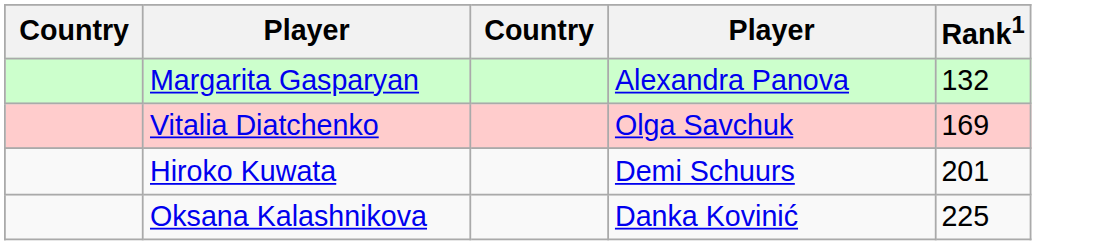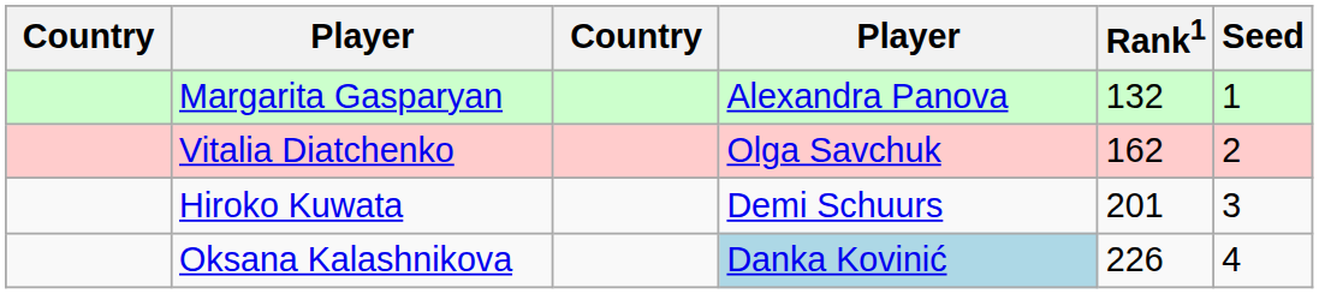 <table class="sortable wikitable">
 <tr>
 <th width="70">Country</th>
 <th width="175">Player</th>
 <th width="70">Country</th>
 <th width="175">Player</th>
 <th>Rank<sup>1</sup></th>
+<th>Seed</th>
 </tr>
 <tr style="background:#cfc;">
 <td></td>
 <td><a href='#'>Margarita Gasparyan</a></td>
 <td></td>
 <td><a href='#'>Alexandra Panova</a></td>
 <td>132</td>
+<td>1</td>
 </tr>
 <tr style="background:#fcc;">
 <td></td>
 <td><a href='#'>Vitalia Diatchenko</a></td>
 <td></td>
 <td><a href='#'>Olga Savchuk</a></td>
-<td>169</td>
+<td>162</td>
+<td>2</td>
 </tr>
 <tr>
 <td></td>
 <td><a href='#'>Hiroko Kuwata</a></td>
 <td></td>
 <td><a href='#'>Demi Schuurs</a></td>
 <td>201</td>
+<td>3</td>
 </tr>
 <tr>
 <td></td>
 <td><a href='#'>Oksana Kalashnikova</a></td>
 <td></td>
-<td><a href='#'>Danka Kovinić</a></td>
-<td>225</td>
+<td style="background: lightblue;"><a href='#'>Danka Kovinić</a></td>
+<td>226</td>
+<td>4</td>
 </tr>
 </table>
